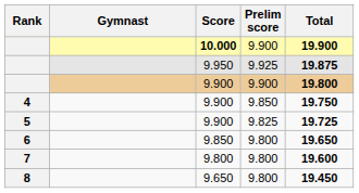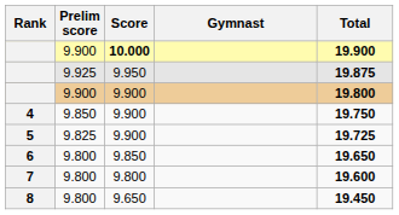 <table class="wikitable sortable" style="text-align:center; font-size:95%">
 <tr>
 <th scope="col" style="width:50px;">Rank</th>
+<th scope="col" style="width:50px;">Prelim score</th>
+<th scope="col" style="width:50px;">Score</th>
 <th scope="col" style="width:180px;">Gymnast</th>
-<th scope="col" style="width:50px;">Score</th>
-<th scope="col" style="width:50px;">Prelim score</th>
 <th scope="col" style="width:80px;">Total</th>
 </tr>
 <tr style="background:#fffcaf;">
 <th scope=row style="text-align:center"></th>
+<td>9.900</td>
+<td><strong>10.000</strong></td>
 <td style="text-align:left;"></td>
-<td><strong>10.000</strong></td>
-<td>9.900</td>
 <td><strong>19.900</strong></td>
 </tr>
 <tr style="background:#e5e5e5;">
 <th scope=row style="text-align:center"></th>
+<td>9.925</td>
+<td>9.950</td>
 <td style="text-align:left;"></td>
-<td>9.950</td>
-<td>9.925</td>
 <td><strong>19.875</strong></td>
 </tr>
 <tr style="background:#ec9;">
 <th scope=row style="text-align:center"></th>
-<td style="text-align:left;"></td>
 <td>9.900</td>
 <td>9.900</td>
+<td style="text-align:left;"></td>
 <td><strong>19.800</strong></td>
 </tr>
 <tr>
 <th scope=row style="text-align:center">4</th>
+<td>9.850</td>
+<td>9.900</td>
 <td style="text-align:left;"></td>
-<td>9.900</td>
-<td>9.850</td>
 <td><strong>19.750</strong></td>
 </tr>
 <tr>
 <th scope=row style="text-align:center">5</th>
+<td>9.825</td>
+<td>9.900</td>
 <td style="text-align:left;"></td>
-<td>9.900</td>
-<td>9.825</td>
 <td><strong>19.725</strong></td>
 </tr>
 <tr>
 <th scope=row style="text-align:center">6</th>
+<td>9.800</td>
+<td>9.850</td>
 <td style="text-align:left;"></td>
-<td>9.850</td>
-<td>9.800</td>
 <td><strong>19.650</strong></td>
 </tr>
 <tr>
 <th scope=row style="text-align:center">7</th>
-<td style="text-align:left;"></td>
 <td>9.800</td>
 <td>9.800</td>
+<td style="text-align:left;"></td>
 <td><strong>19.600</strong></td>
 </tr>
 <tr>
 <th scope=row style="text-align:center">8</th>
+<td>9.800</td>
+<td>9.650</td>
 <td style="text-align:left;"></td>
-<td>9.650</td>
-<td>9.800</td>
 <td><strong>19.450</strong></td>
 </tr>
 </table>
